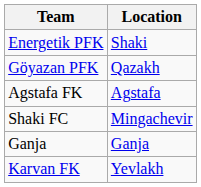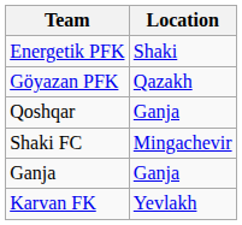 <table class="wikitable sortable">
 <tr>
 <th>Team</th>
 <th>Location</th>
 </tr>
 <tr>
 <td><a href='#'>Energetik PFK</a></td>
 <td><a href='#'>Shaki</a></td>
 </tr>
 <tr>
 <td><a href='#'>Göyazan PFK</a></td>
 <td><a href='#'>Qazakh</a></td>
 </tr>
 <tr>
-<td>Agstafa FK</td>
-<td><a href='#'>Agstafa</a></td>
+<td>Qoshqar</td>
+<td><a href='#'>Ganja</a></td>
 </tr>
 <tr>
 <td>Shaki FC</td>
 <td><a href='#'>Mingachevir</a></td>
 </tr>
 <tr>
 <td>Ganja</td>
 <td><a href='#'>Ganja</a></td>
 </tr>
 <tr>
 <td><a href='#'>Karvan FK</a></td>
 <td><a href='#'>Yevlakh</a></td>
 </tr>
 </table>
